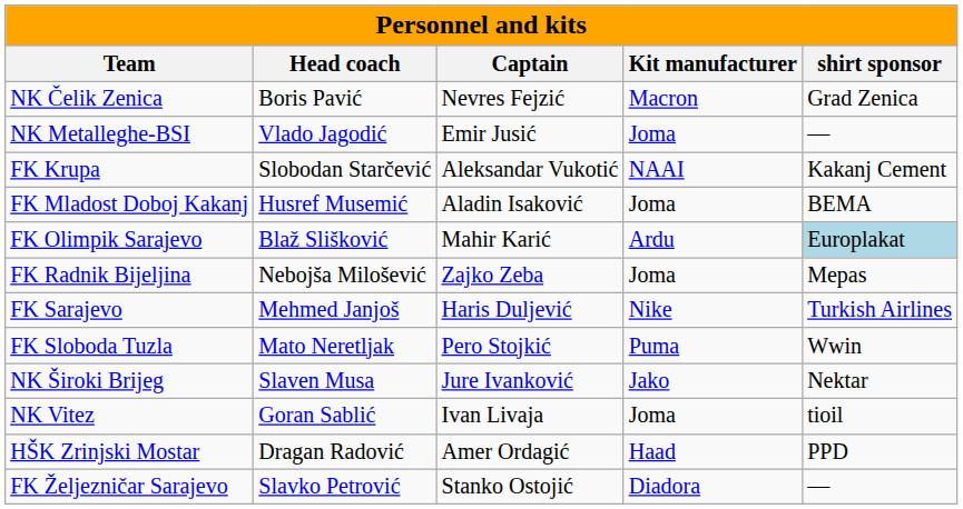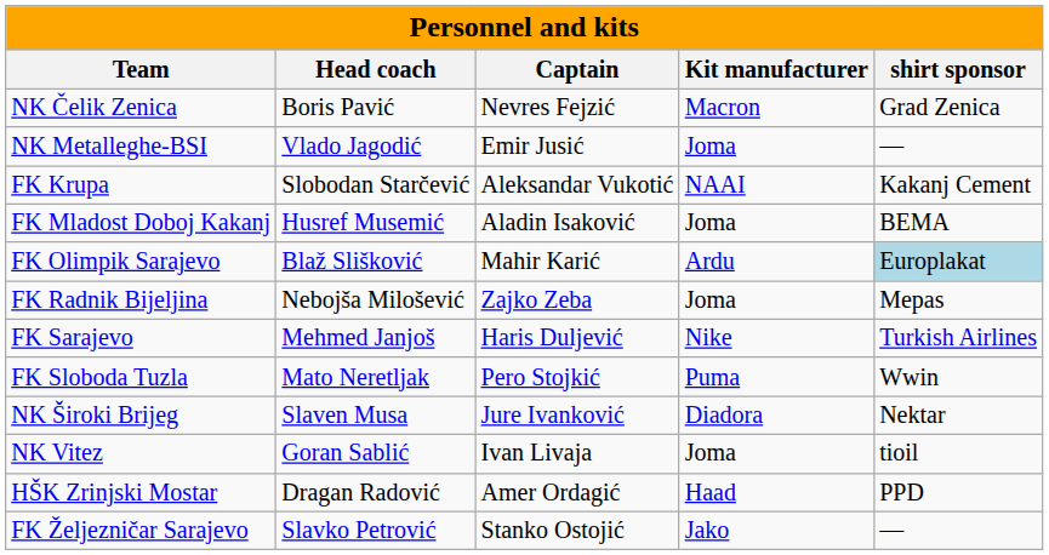 <table class="wikitable sortable" style="text-align:left; margin-top:0.2em">
 <tr>
 <th style="color:black; background:orange; text-align:center;" colspan="7"><big>Personnel and kits</big></th>
 </tr>
 <tr>
 <th>Team</th>
 <th>Head coach</th>
 <th>Captain</th>
 <th>Kit manufacturer</th>
 <th>shirt sponsor</th>
 </tr>
 <tr>
 <td><a href='#'>NK Čelik Zenica</a></td>
 <td> Boris Pavić</td>
 <td> Nevres Fejzić</td>
 <td><a href='#'>Macron</a></td>
 <td>Grad Zenica</td>
 </tr>
 <tr>
 <td><a href='#'>NK Metalleghe-BSI</a></td>
 <td> <a href='#'>Vlado Jagodić</a></td>
 <td> Emir Jusić</td>
 <td><a href='#'>Joma</a></td>
 <td>—</td>
 </tr>
 <tr>
 <td><a href='#'>FK Krupa</a></td>
 <td> Slobodan Starčević</td>
 <td> Aleksandar Vukotić</td>
 <td><a href='#'>NAAI</a></td>
 <td>Kakanj Cement</td>
 </tr>
 <tr>
 <td><a href='#'>FK Mladost Doboj Kakanj</a></td>
 <td> <a href='#'>Husref Musemić</a></td>
 <td> Aladin Isaković</td>
 <td>Joma</td>
 <td>BEMA</td>
 </tr>
 <tr>
 <td><a href='#'>FK Olimpik Sarajevo</a></td>
 <td> <a href='#'>Blaž Slišković</a></td>
 <td> Mahir Karić</td>
 <td><a href='#'>Ardu</a></td>
 <td style="background: lightblue;">Europlakat</td>
 </tr>
 <tr>
 <td><a href='#'>FK Radnik Bijeljina</a></td>
 <td> Nebojša Milošević</td>
 <td> <a href='#'>Zajko Zeba</a></td>
 <td>Joma</td>
 <td>Mepas</td>
 </tr>
 <tr>
 <td><a href='#'>FK Sarajevo</a></td>
 <td> <a href='#'>Mehmed Janjoš</a></td>
 <td> <a href='#'>Haris Duljević</a></td>
 <td><a href='#'>Nike</a></td>
 <td><a href='#'>Turkish Airlines</a></td>
 </tr>
 <tr>
 <td><a href='#'>FK Sloboda Tuzla</a></td>
 <td> <a href='#'>Mato Neretljak</a></td>
 <td> <a href='#'>Pero Stojkić</a></td>
 <td><a href='#'>Puma</a></td>
 <td>Wwin</td>
 </tr>
 <tr>
 <td><a href='#'>NK Široki Brijeg</a></td>
 <td> <a href='#'>Slaven Musa</a></td>
 <td> <a href='#'>Jure Ivanković</a></td>
-<td><a href='#'>Jako</a></td>
+<td><a href='#'>Diadora</a></td>
 <td>Nektar</td>
 </tr>
 <tr>
 <td><a href='#'>NK Vitez</a></td>
 <td> <a href='#'>Goran Sablić</a></td>
 <td> Ivan Livaja</td>
 <td>Joma</td>
 <td>tioil</td>
 </tr>
 <tr>
 <td><a href='#'>HŠK Zrinjski Mostar</a></td>
 <td> Dragan Radović</td>
 <td> Amer Ordagić</td>
 <td><a href='#'>Haad</a></td>
 <td>PPD</td>
 </tr>
 <tr>
 <td><a href='#'>FK Željezničar Sarajevo</a></td>
 <td> <a href='#'>Slavko Petrović</a></td>
 <td> Stanko Ostojić</td>
-<td><a href='#'>Diadora</a></td>
+<td><a href='#'>Jako</a></td>
 <td>—</td>
 </tr>
 </table>
